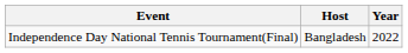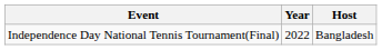 <table class="wikitable">
 <tr>
 <th>Event</th>
+<th>Year</th>
 <th>Host</th>
-<th>Year</th>
 </tr>
 <tr>
 <td>Independence Day National Tennis Tournament(Final)</td>
+<td>2022</td>
 <td>Bangladesh</td>
-<td>2022</td>
 </tr>
 </table>
